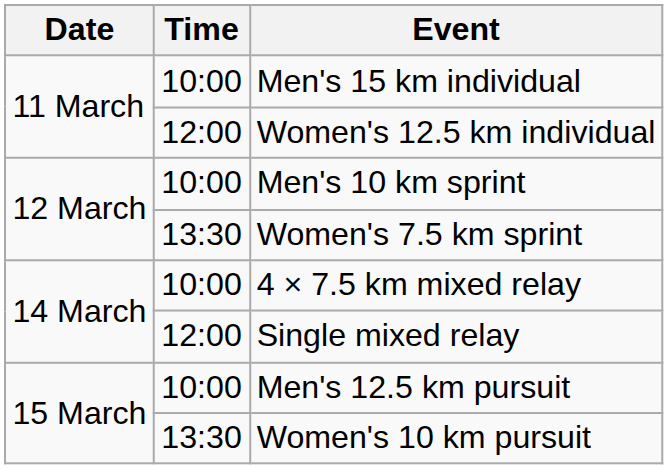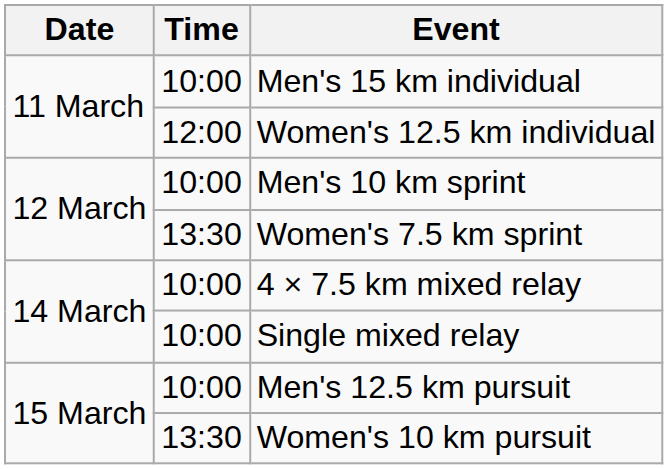 <table class="wikitable">
 <tr>
 <th>Date</th>
 <th>Time</th>
 <th>Event</th>
 </tr>
 <tr>
 <td rowspan=2>11 March</td>
 <td>10:00</td>
 <td>Men's 15 km individual</td>
 </tr>
 <tr>
 <td>12:00</td>
 <td>Women's 12.5 km individual</td>
 </tr>
 <tr>
 <td rowspan=2>12 March</td>
 <td>10:00</td>
 <td>Men's 10 km sprint</td>
 </tr>
 <tr>
 <td>13:30</td>
 <td>Women's 7.5 km sprint</td>
 </tr>
 <tr>
 <td rowspan=2>14 March</td>
 <td>10:00</td>
 <td>4 × 7.5 km mixed relay</td>
 </tr>
 <tr>
-<td>12:00</td>
+<td>10:00</td>
 <td>Single mixed relay</td>
 </tr>
 <tr>
 <td rowspan=2>15 March</td>
 <td>10:00</td>
 <td>Men's 12.5 km pursuit</td>
 </tr>
 <tr>
 <td>13:30</td>
 <td>Women's 10 km pursuit</td>
 </tr>
 </table>
